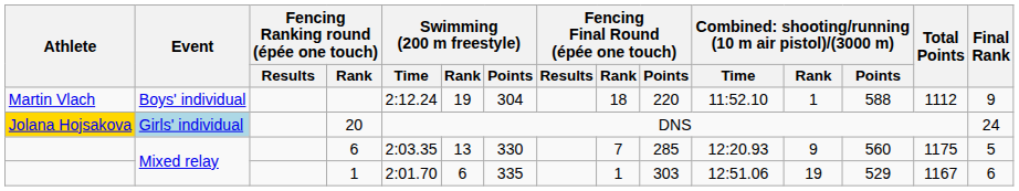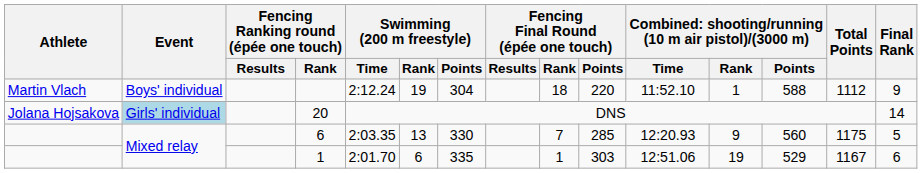 <table class="wikitable" style="font-size:90%;">
 <tr>
 <th rowspan=2>Athlete</th>
 <th rowspan=2>Event</th>
 <th colspan=2>Fencing<br>Ranking round<br><span>(épée one touch)</span></th>
 <th colspan=3>Swimming<br><span>(200 m freestyle)</span></th>
 <th colspan=3>Fencing<br>Final Round<br><span>(épée one touch)</span></th>
 <th colspan=3>Combined: shooting/running<br><span>(10 m air pistol)/(3000 m)</span></th>
 <th rowspan=2>Total<br>Points</th>
 <th rowspan=2>Final<br>Rank</th>
 </tr>
 <tr style="font-size:95%">
 <th>Results</th>
 <th>Rank</th>
 <th>Time</th>
 <th>Rank</th>
 <th>Points</th>
 <th>Results</th>
 <th>Rank</th>
 <th>Points</th>
 <th>Time</th>
 <th>Rank</th>
 <th>Points</th>
 </tr>
 <tr align=center>
 <td align=left><a href='#'>Martin Vlach</a></td>
 <td align=left><a href='#'>Boys' individual</a></td>
 <td></td>
 <td></td>
 <td>2:12.24</td>
 <td>19</td>
 <td>304</td>
 <td></td>
 <td>18</td>
 <td>220</td>
 <td>11:52.10</td>
 <td>1</td>
 <td>588</td>
 <td>1112</td>
 <td>9</td>
 </tr>
 <tr align=center>
-<td align=left style="background: gold;"><a href='#'>Jolana Hojsakova</a></td>
+<td align=left><a href='#'>Jolana Hojsakova</a></td>
 <td align=left style="background: lightblue;"><a href='#'>Girls' individual</a></td>
 <td></td>
 <td>20</td>
 <td colspan=10>DNS</td>
-<td>24</td>
+<td>14</td>
 </tr>
 <tr align=center>
 <td align=left><br></td>
 <td align=left rowspan=2><a href='#'>Mixed relay</a></td>
 <td></td>
 <td>6</td>
 <td>2:03.35</td>
 <td>13</td>
 <td>330</td>
 <td></td>
 <td>7</td>
 <td>285</td>
 <td>12:20.93</td>
 <td>9</td>
 <td>560</td>
 <td>1175</td>
 <td>5</td>
 </tr>
 <tr align=center>
 <td align=left><br></td>
 <td></td>
 <td>1</td>
 <td>2:01.70</td>
 <td>6</td>
 <td>335</td>
 <td></td>
 <td>1</td>
 <td>303</td>
 <td>12:51.06</td>
 <td>19</td>
 <td>529</td>
 <td>1167</td>
 <td>6</td>
 </tr>
 </table>
